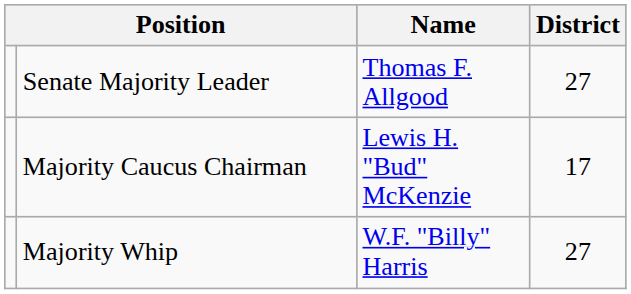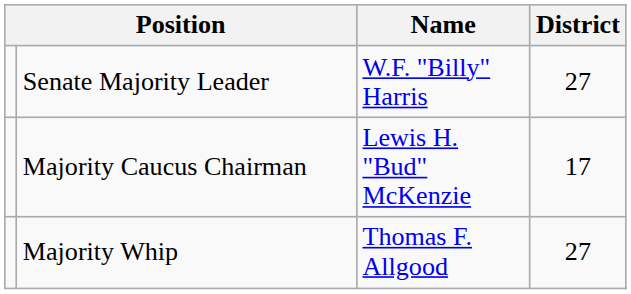 <table class="wikitable">
 <tr>
 <th colspan=2 align=center>Position</th>
 <th width="099" align=center>Name</th>
 <th align=center>District</th>
 </tr>
 <tr>
 <td></td>
 <td width="201">Senate Majority Leader</td>
-<td><a href='#'>Thomas F. Allgood</a></td>
+<td><a href='#'>W.F. "Billy" Harris</a></td>
 <td align=center>27</td>
 </tr>
 <tr>
 <td></td>
 <td>Majority Caucus Chairman</td>
 <td><a href='#'>Lewis H. "Bud" McKenzie</a></td>
 <td align=center>17</td>
 </tr>
 <tr>
 <td></td>
 <td>Majority Whip</td>
-<td><a href='#'>W.F. "Billy" Harris</a></td>
+<td><a href='#'>Thomas F. Allgood</a></td>
 <td align=center>27</td>
 </tr>
 </table>
